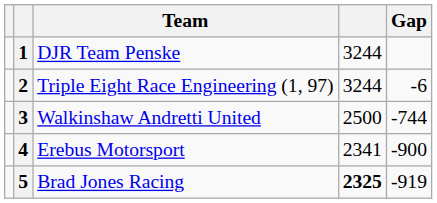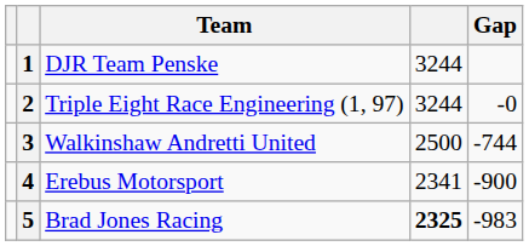 <table class="wikitable" style="font-size: 95%;">
 <tr>
 <th></th>
 <th></th>
 <th>Team</th>
 <th></th>
 <th>Gap</th>
 </tr>
 <tr>
 <td align="left"></td>
 <th>1</th>
 <td><a href='#'>DJR Team Penske</a></td>
 <td align="right">3244</td>
 <td align="right"></td>
 </tr>
 <tr>
 <td align="left"></td>
 <th>2</th>
 <td><a href='#'>Triple Eight Race Engineering</a> (1, 97)</td>
 <td align="right">3244</td>
-<td align="right">-6</td>
+<td align="right">-0</td>
 </tr>
 <tr>
 <td align="left"></td>
 <th>3</th>
 <td><a href='#'>Walkinshaw Andretti United</a></td>
 <td align="right">2500</td>
 <td align="right">-744</td>
 </tr>
 <tr>
 <td align="left"></td>
 <th>4</th>
 <td><a href='#'>Erebus Motorsport</a></td>
 <td align="right">2341</td>
 <td align="right">-900</td>
 </tr>
 <tr>
 <td align="left"></td>
 <th>5</th>
 <td><a href='#'>Brad Jones Racing</a></td>
 <td align="right"><strong>2325</strong></td>
-<td align="right">-919</td>
+<td align="right">-983</td>
 </tr>
 </table>
